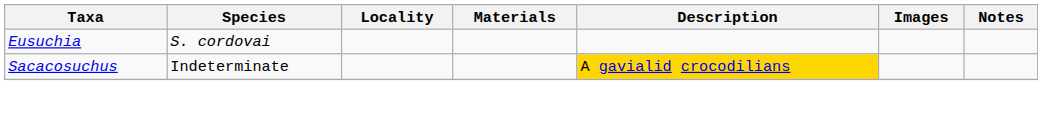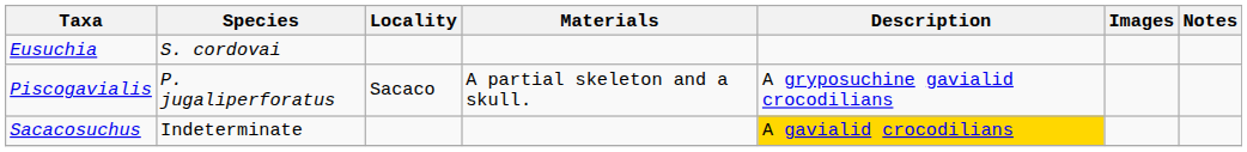 <table class="wikitable"  style="margin:auto; width:100%;">
 <tr>
 <th>Taxa</th>
 <th>Species</th>
 <th>Locality</th>
 <th>Materials</th>
 <th>Description</th>
 <th class=unsortable>Images</th>
 <th>Notes</th>
 </tr>
 <tr>
 <td><em><a href='#'>Eusuchia</a></em></td>
 <td><em>S. cordovai</em></td>
 <td></td>
 <td></td>
 <td></td>
 <td></td>
 <td></td>
 </tr>
 <tr>
+<td><em><a href='#'>Piscogavialis</a></em></td>
+<td><em>P. jugaliperforatus</em></td>
+<td>Sacaco</td>
+<td>A partial skeleton and a skull.</td>
+<td>A <a href='#'>gryposuchine</a> <a href='#'>gavialid</a> <a href='#'>crocodilians</a></td>
+<td></td>
+<td></td>
+</tr>
+<tr>
 <td><em><a href='#'>Sacacosuchus</a></em></td>
 <td>Indeterminate</td>
 <td></td>
 <td></td>
 <td style="background: gold;">A <a href='#'>gavialid</a> <a href='#'>crocodilians</a></td>
 <td></td>
 <td></td>
 </tr>
 <tr>
 </tr>
 </table>
